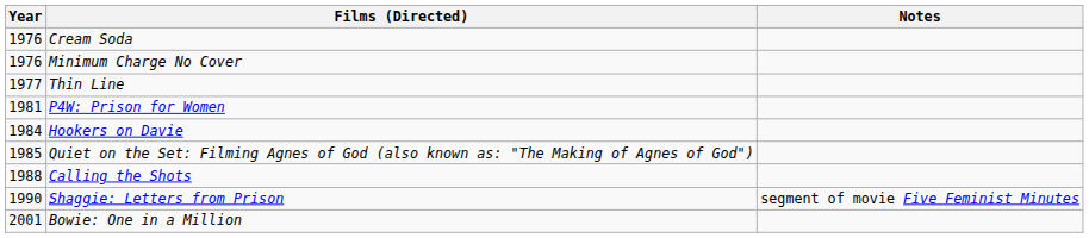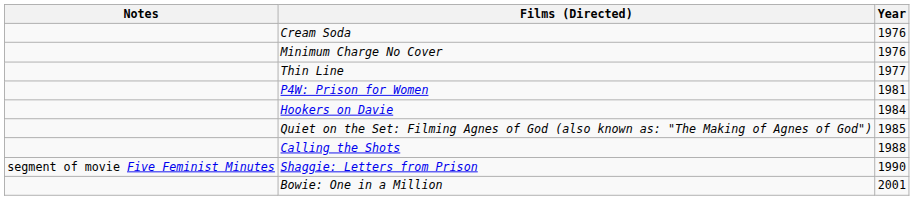 <table class="wikitable">
 <tr>
+<th>Notes</th>
+<th>Films (Directed)</th>
 <th>Year</th>
-<th>Films (Directed)</th>
-<th>Notes</th>
 </tr>
 <tr>
+<td></td>
+<td><em>Cream Soda</em></td>
 <td>1976</td>
-<td><em>Cream Soda</em></td>
-<td></td>
 </tr>
 <tr>
+<td></td>
+<td><em>Minimum Charge No Cover</em></td>
 <td>1976</td>
-<td><em>Minimum Charge No Cover</em></td>
-<td></td>
 </tr>
 <tr>
+<td></td>
+<td><em>Thin Line</em></td>
 <td>1977</td>
-<td><em>Thin Line</em></td>
-<td></td>
 </tr>
 <tr>
+<td></td>
+<td><em><a href='#'>P4W: Prison for Women</a></em></td>
 <td>1981</td>
-<td><em><a href='#'>P4W: Prison for Women</a></em></td>
-<td></td>
 </tr>
 <tr>
+<td></td>
+<td><em><a href='#'>Hookers on Davie</a></em></td>
 <td>1984</td>
-<td><em><a href='#'>Hookers on Davie</a></em></td>
-<td></td>
 </tr>
 <tr>
+<td></td>
+<td><em>Quiet on the Set: Filming Agnes of God (also known as: "The Making of Agnes of God")</em></td>
 <td>1985</td>
-<td><em>Quiet on the Set: Filming Agnes of God (also known as: "The Making of Agnes of God")</em></td>
-<td></td>
 </tr>
 <tr>
+<td></td>
+<td><em><a href='#'>Calling the Shots</a></em></td>
 <td>1988</td>
-<td><em><a href='#'>Calling the Shots</a></em></td>
-<td></td>
 </tr>
 <tr>
+<td>segment of movie <em><a href='#'>Five Feminist Minutes</a></em></td>
+<td><em><a href='#'>Shaggie: Letters from Prison</a></em></td>
 <td>1990</td>
-<td><em><a href='#'>Shaggie: Letters from Prison</a></em></td>
-<td>segment of movie <em><a href='#'>Five Feminist Minutes</a></em></td>
 </tr>
 <tr>
+<td></td>
+<td><em>Bowie: One in a Million</em></td>
 <td>2001</td>
-<td><em>Bowie: One in a Million</em></td>
-<td></td>
 </tr>
 </table>
